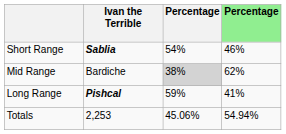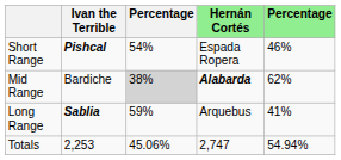 <table class="wikitable" style="text-align:left; width:440px; height:200px">
 <tr valign="top">
 <th style="width:120px;"></th>
 <th style="width:120px;">Ivan the Terrible</th>
 <th style="width:40px;">Percentage</th>
+<th style="width:120px; background:lightgreen;">Hernán Cortés</th>
 <th style="width:40px; background:lightgreen;">Percentage</th>
 </tr>
 <tr valign="top">
 <td>Short Range</td>
-<td><strong><em>Sablia</em></strong></td>
+<td><strong><em>Pishcal</em></strong></td>
 <td>54%</td>
+<td>Espada Ropera</td>
 <td>46%</td>
 </tr>
 <tr valign="top">
 <td>Mid Range</td>
 <td>Bardiche</td>
 <td style="background: lightgrey;">38%</td>
+<td><strong><em>Alabarda</em></strong></td>
 <td>62%</td>
 </tr>
 <tr valign="top">
 <td>Long Range</td>
-<td><strong><em>Pishcal</em></strong></td>
+<td><strong><em>Sablia</em></strong></td>
 <td>59%</td>
+<td>Arquebus</td>
 <td>41%</td>
 </tr>
 <tr valign="top">
 <td>Totals</td>
 <td>2,253</td>
 <td>45.06%</td>
+<td>2,747</td>
 <td>54.94%</td>
 </tr>
 </table>
